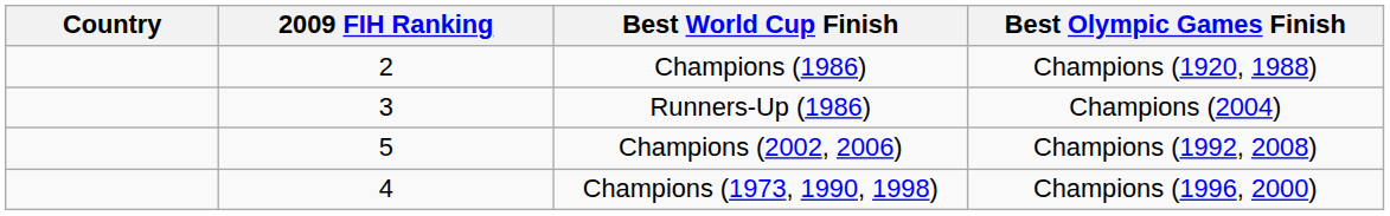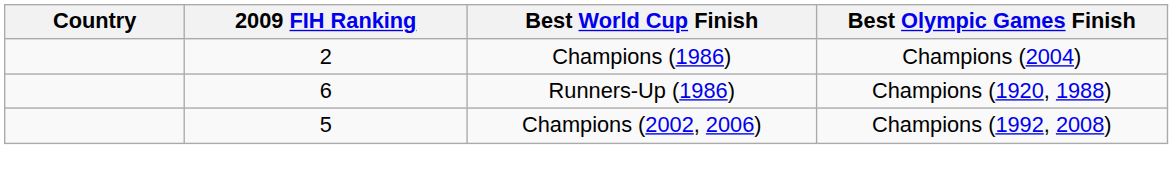 <table class="wikitable">
 <tr>
 <th style="width:125px;">Country</th>
 <th style="width:200px;">2009 <a href='#'>FIH Ranking</a></th>
 <th style="width:250px;">Best <a href='#'>World Cup</a> Finish</th>
 <th style="width:250px;">Best <a href='#'>Olympic Games</a> Finish</th>
 </tr>
 <tr style="text-align:center;">
 <td style="text-align:left;"></td>
 <td>2</td>
 <td>Champions (<a href='#'>1986</a>)</td>
-<td>Champions (<a href='#'>1920</a>, <a href='#'>1988</a>)</td>
+<td>Champions (<a href='#'>2004</a>)</td>
 </tr>
 <tr style="text-align:center;">
 <td style="text-align:left;"></td>
-<td>3</td>
+<td>6</td>
 <td>Runners-Up (<a href='#'>1986</a>)</td>
-<td>Champions (<a href='#'>2004</a>)</td>
+<td>Champions (<a href='#'>1920</a>, <a href='#'>1988</a>)</td>
 </tr>
 <tr style="text-align:center;">
 <td style="text-align:left;"></td>
 <td>5</td>
 <td>Champions (<a href='#'>2002</a>, <a href='#'>2006</a>)</td>
 <td>Champions (<a href='#'>1992</a>, <a href='#'>2008</a>)</td>
 </tr>
-<tr style="text-align:center;">
-<td style="text-align:left;"></td>
-<td>4</td>
-<td>Champions (<a href='#'>1973</a>, <a href='#'>1990</a>, <a href='#'>1998</a>)</td>
-<td>Champions (<a href='#'>1996</a>, <a href='#'>2000</a>)</td>
-</tr>
 </table>
